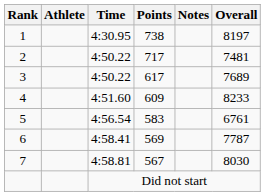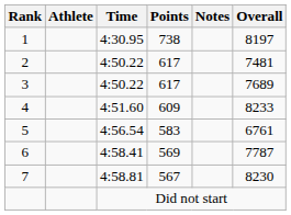 <table class="wikitable sortable" style="text-align:center">
 <tr>
 <th>Rank</th>
 <th>Athlete</th>
 <th>Time</th>
 <th>Points</th>
 <th>Notes</th>
 <th>Overall</th>
 </tr>
 <tr>
 <td>1</td>
 <td align="left"></td>
 <td>4:30.95</td>
 <td>738</td>
 <td></td>
 <td>8197</td>
 </tr>
 <tr>
 <td>2</td>
 <td align="left"></td>
 <td>4:50.22</td>
-<td>717</td>
+<td>617</td>
 <td></td>
 <td>7481</td>
 </tr>
 <tr>
 <td>3</td>
 <td align="left"></td>
 <td>4:50.22</td>
 <td>617</td>
 <td></td>
 <td>7689</td>
 </tr>
 <tr>
 <td>4</td>
 <td align="left"></td>
 <td>4:51.60</td>
 <td>609</td>
 <td></td>
 <td>8233</td>
 </tr>
 <tr>
 <td>5</td>
 <td align="left"></td>
 <td>4:56.54</td>
 <td>583</td>
 <td></td>
 <td>6761</td>
 </tr>
 <tr>
 <td>6</td>
 <td align="left"></td>
 <td>4:58.41</td>
 <td>569</td>
 <td></td>
 <td>7787</td>
 </tr>
 <tr>
 <td>7</td>
 <td align="left"></td>
 <td>4:58.81</td>
 <td>567</td>
 <td></td>
-<td>8030</td>
+<td>8230</td>
 </tr>
 <tr>
 <td></td>
 <td align="left"></td>
 <td colspan=4>Did not start</td>
 </tr>
 </table>
